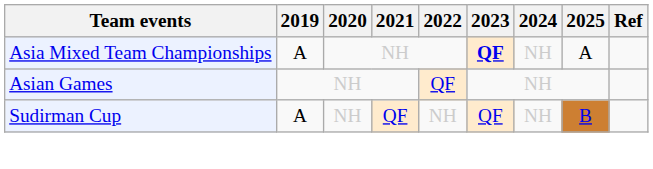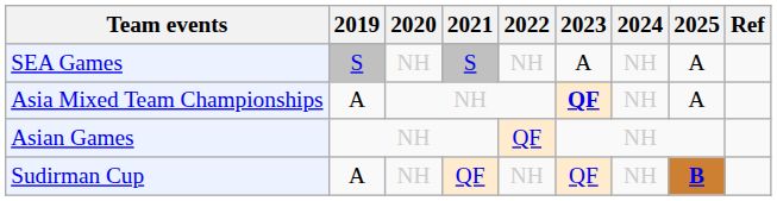 <table style='font-size: 90%; text-align:center;' class='wikitable'>
 <tr>
 <th>Team events</th>
 <th>2019</th>
 <th>2020</th>
 <th>2021</th>
 <th>2022</th>
 <th>2023</th>
 <th>2024</th>
 <th>2025</th>
 <th>Ref</th>
+</tr>
+<tr>
+<td bgcolor="#ECF2FF"; align="left"><a href='#'>SEA Games</a></td>
+<td bgcolor=silver><a href='#'>S</a></td>
+<td style=color:#ccc>NH</td>
+<td bgcolor=silver><a href='#'>S</a></td>
+<td style=color:#ccc>NH</td>
+<td>A</td>
+<td style=color:#ccc>NH</td>
+<td>A</td>
+<td></td>
 </tr>
 <tr>
 <td bgcolor="#ECF2FF"; align="left"><a href='#'>Asia Mixed Team Championships</a></td>
 <td>A</td>
 <td colspan="3" style=color:#ccc>NH</td>
 <td bgcolor=FFEBCD><strong><a href='#'>QF</a></strong></td>
 <td style=color:#ccc>NH</td>
 <td>A</td>
 <td></td>
 </tr>
 <tr>
 <td bgcolor="#ECF2FF"; align="left"><a href='#'>Asian Games</a></td>
 <td colspan="3" style=color:#ccc>NH</td>
 <td bgcolor=FFEBCD><a href='#'>QF</a></td>
 <td colspan="3" style=color:#ccc>NH</td>
 <td></td>
 </tr>
 <tr>
 <td bgcolor="#ECF2FF"; align="left"><a href='#'>Sudirman Cup</a></td>
 <td>A</td>
 <td style=color:#ccc>NH</td>
 <td bgcolor=FFEBCD><a href='#'>QF</a></td>
 <td style=color:#ccc>NH</td>
 <td bgcolor=FFEBCD><a href='#'>QF</a></td>
 <td style=color:#ccc>NH</td>
-<td bgcolor=CD7F32><a href='#'>B</a></td>
+<td bgcolor=CD7F32><strong><a href='#'>B</a></strong></td>
 <td></td>
 </tr>
 </table>
